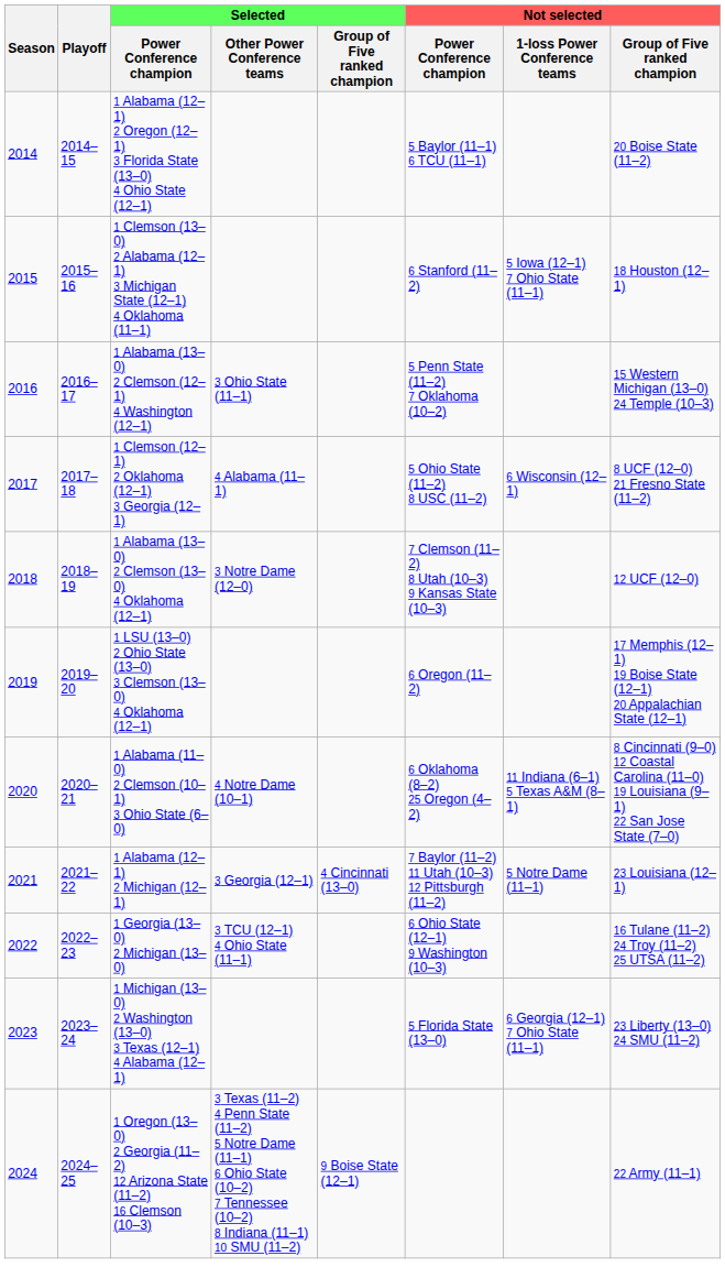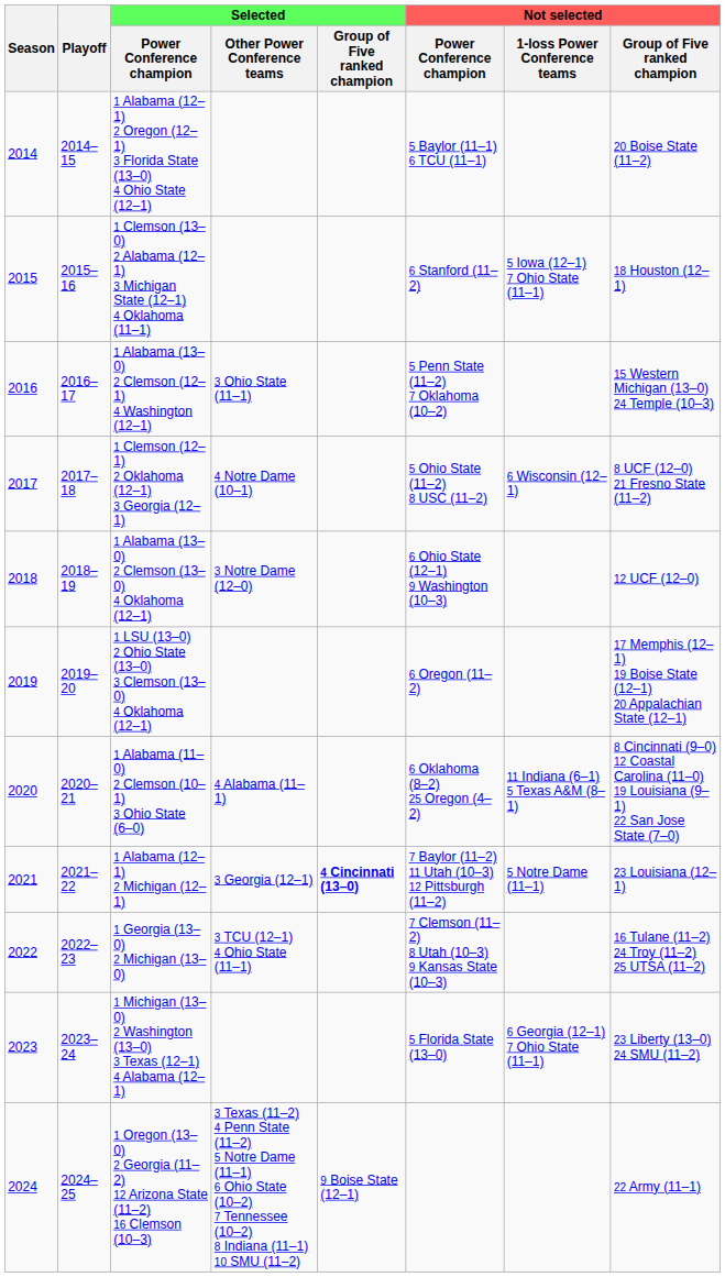 <table class="wikitable">
 <tr>
 <th rowspan=2>Season</th>
 <th rowspan=2>Playoff</th>
 <th style='background: #5CFF5C;' colspan=3>Selected</th>
 <th style='background: #FF5C5C; ' colspan=3>Not selected</th>
 </tr>
 <tr>
 <th>Power Conference<br> champion</th>
 <th>Other Power Conference<br>teams</th>
 <th>Group of Five<br> ranked champion</th>
 <th>Power Conference<br> champion</th>
 <th>1-loss Power Conference<br>teams</th>
 <th>Group of Five<br> ranked champion</th>
 </tr>
 <tr>
 <td><a href='#'>2014</a></td>
 <td><a href='#'>2014–15</a></td>
 <td><a href='#'><small>1</small> Alabama (12–1)</a> <br> <a href='#'><small>2</small> Oregon (12–1)</a> <br> <a href='#'><small>3</small> Florida State (13–0)</a> <br> <a href='#'><small>4</small> Ohio State (12–1)</a></td>
 <td></td>
 <td></td>
 <td><a href='#'><small>5</small> Baylor (11–1)</a> <br> <a href='#'><small>6</small> TCU (11–1)</a></td>
 <td></td>
 <td><a href='#'><small>20</small> Boise State (11–2)</a></td>
 </tr>
 <tr>
 <td><a href='#'>2015</a></td>
 <td><a href='#'>2015–16</a></td>
 <td><a href='#'><small>1</small> Clemson (13–0)</a> <br> <a href='#'><small>2</small> Alabama (12–1)</a> <br> <a href='#'><small>3</small> Michigan State (12–1)</a> <br> <a href='#'><small>4</small> Oklahoma (11–1)</a></td>
 <td></td>
 <td></td>
 <td><a href='#'><small>6</small> Stanford (11–2)</a></td>
 <td><a href='#'><small>5</small> Iowa (12–1)</a> <br> <a href='#'><small>7</small> Ohio State (11–1)</a></td>
 <td><a href='#'><small>18</small> Houston (12–1)</a></td>
 </tr>
 <tr>
 <td><a href='#'>2016</a></td>
 <td><a href='#'>2016–17</a></td>
 <td><a href='#'><small>1</small> Alabama (13–0)</a> <br> <a href='#'><small>2</small> Clemson (12–1)</a> <br> <a href='#'><small>4</small> Washington (12–1)</a></td>
 <td><a href='#'><small>3</small> Ohio State (11–1)</a></td>
 <td></td>
 <td><a href='#'><small>5</small> Penn State (11–2)</a> <br> <a href='#'><small>7</small> Oklahoma (10–2)</a></td>
 <td></td>
 <td><a href='#'><small>15</small> Western Michigan (13–0)</a> <br> <a href='#'><small>24</small> Temple (10–3)</a></td>
 </tr>
 <tr>
 <td><a href='#'>2017</a></td>
 <td><a href='#'>2017–18</a></td>
 <td><a href='#'><small>1</small> Clemson (12–1)</a> <br> <a href='#'><small>2</small> Oklahoma (12–1)</a> <br> <a href='#'><small>3</small> Georgia (12–1)</a></td>
-<td><a href='#'><small>4</small> Alabama (11–1)</a></td>
+<td><a href='#'><small>4</small> Notre Dame (10–1)</a></td>
 <td></td>
 <td><a href='#'><small>5</small> Ohio State (11–2)</a> <br> <a href='#'><small>8</small> USC (11–2)</a></td>
 <td><a href='#'><small>6</small> Wisconsin (12–1)</a></td>
 <td><a href='#'><small>8</small> UCF (12–0)</a> <br> <a href='#'><small>21</small> Fresno State (11–2)</a></td>
 </tr>
 <tr>
 <td><a href='#'>2018</a></td>
 <td><a href='#'>2018–19</a></td>
 <td><a href='#'><small>1</small> Alabama (13–0)</a> <br> <a href='#'><small>2</small> Clemson (13–0)</a> <br> <a href='#'><small>4</small> Oklahoma (12–1)</a></td>
 <td><a href='#'><small>3</small> Notre Dame (12–0)</a></td>
 <td></td>
-<td><a href='#'><small>7</small> Clemson (11–2)</a><br><a href='#'><small>8</small> Utah (10–3)</a><br><a href='#'><small>9</small> Kansas State (10–3)</a></td>
+<td><a href='#'><small>6</small> Ohio State (12–1)</a> <br> <a href='#'><small>9</small> Washington (10–3)</a></td>
 <td></td>
 <td><a href='#'><small>12</small> UCF (12–0)</a></td>
 </tr>
 <tr>
 <td><a href='#'>2019</a></td>
 <td><a href='#'>2019–20</a></td>
 <td><a href='#'><small>1</small> LSU (13–0)</a> <br> <a href='#'><small>2</small> Ohio State (13–0)</a> <br> <a href='#'><small>3</small> Clemson (13–0)</a> <br> <a href='#'><small>4</small> Oklahoma (12–1)</a></td>
 <td></td>
 <td></td>
 <td><a href='#'><small>6</small> Oregon (11–2)</a></td>
 <td></td>
 <td><a href='#'><small>17</small> Memphis (12–1)</a> <br> <a href='#'><small>19</small> Boise State (12–1)</a> <br> <a href='#'><small>20</small> Appalachian State (12–1)</a></td>
 </tr>
 <tr>
 <td><a href='#'>2020</a></td>
 <td><a href='#'>2020–21</a></td>
 <td><a href='#'><small>1</small> Alabama (11–0)</a> <br> <a href='#'><small>2</small> Clemson (10–1)</a> <br> <a href='#'><small>3</small> Ohio State (6–0)</a></td>
-<td><a href='#'><small>4</small> Notre Dame (10–1)</a></td>
+<td><a href='#'><small>4</small> Alabama (11–1)</a></td>
 <td></td>
 <td><a href='#'><small>6</small> Oklahoma (8–2)</a> <br> <a href='#'><small>25</small> Oregon (4–2)</a></td>
 <td><a href='#'><small>11</small> Indiana (6–1)</a> <br><a href='#'><small>5</small> Texas A&M (8–1)</a></td>
 <td><a href='#'><small>8</small> Cincinnati (9–0)</a> <br> <a href='#'><small>12</small> Coastal Carolina (11–0)</a> <br> <a href='#'><small>19</small> Louisiana (9–1)</a> <br> <a href='#'><small>22</small> San Jose State (7–0)</a></td>
 </tr>
 <tr>
 <td><a href='#'>2021</a></td>
 <td><a href='#'>2021–22</a></td>
 <td><a href='#'><small>1</small> Alabama (12–1)</a> <br> <a href='#'><small>2</small> Michigan (12–1)</a></td>
 <td><a href='#'><small>3</small> Georgia (12–1)</a></td>
-<td><a href='#'><small>4</small> Cincinnati (13–0)</a></td>
+<td><strong><a href='#'><small>4</small> Cincinnati (13–0)</a></strong></td>
 <td><a href='#'><small>7</small> Baylor (11–2)</a> <br> <a href='#'><small>11</small> Utah (10–3)</a> <br> <a href='#'><small>12</small> Pittsburgh (11–2)</a></td>
 <td><a href='#'><small>5</small> Notre Dame (11–1)</a></td>
 <td><a href='#'><small>23</small> Louisiana (12–1)</a></td>
 </tr>
 <tr>
 <td><a href='#'>2022</a></td>
 <td><a href='#'>2022–23</a></td>
 <td><a href='#'><small>1</small> Georgia (13–0)</a> <br> <a href='#'><small>2</small> Michigan (13–0)</a></td>
 <td><a href='#'><small>3</small> TCU (12–1)</a> <br> <a href='#'><small>4</small> Ohio State (11–1)</a></td>
 <td></td>
-<td><a href='#'><small>6</small> Ohio State (12–1)</a> <br> <a href='#'><small>9</small> Washington (10–3)</a></td>
+<td><a href='#'><small>7</small> Clemson (11–2)</a><br><a href='#'><small>8</small> Utah (10–3)</a><br><a href='#'><small>9</small> Kansas State (10–3)</a></td>
 <td></td>
 <td><a href='#'><small>16</small> Tulane (11–2)</a><br><a href='#'><small>24</small> Troy (11–2)</a><br><a href='#'><small>25</small> UTSA (11–2)</a></td>
 </tr>
 <tr>
 <td><a href='#'>2023</a></td>
 <td><a href='#'>2023–24</a></td>
 <td><a href='#'><small>1</small> Michigan (13–0)</a> <br> <a href='#'><small>2</small> Washington (13–0)</a> <br> <a href='#'><small>3</small> Texas (12–1)</a> <br> <a href='#'><small>4</small> Alabama (12–1)</a></td>
 <td></td>
 <td></td>
 <td><a href='#'><small>5</small> Florida State (13–0)</a></td>
 <td><a href='#'><small>6</small> Georgia (12–1)</a> <br> <a href='#'><small>7</small> Ohio State (11–1)</a></td>
 <td><a href='#'><small>23</small> Liberty (13–0)</a> <br> <a href='#'><small>24</small> SMU (11–2)</a></td>
 </tr>
 <tr>
 <td><a href='#'>2024</a></td>
 <td><a href='#'>2024–25</a></td>
 <td><a href='#'><small>1</small> Oregon (13–0)</a> <br> <a href='#'><small>2</small> Georgia (11–2)</a> <br> <a href='#'><small>12</small> Arizona State (11–2)</a> <br> <a href='#'><small>16</small> Clemson (10–3)</a></td>
 <td><a href='#'><small>3</small> Texas (11–2)</a> <br> <a href='#'><small>4</small> Penn State (11–2)</a> <br> <a href='#'><small>5</small> Notre Dame (11–1)</a> <br> <a href='#'><small>6</small> Ohio State (10–2)</a> <br> <a href='#'><small>7</small> Tennessee (10–2)</a> <br> <a href='#'><small>8</small> Indiana (11–1)</a> <br> <a href='#'><small>10</small> SMU (11–2)</a></td>
 <td><a href='#'><small>9</small> Boise State (12–1)</a></td>
 <td></td>
 <td></td>
 <td><a href='#'><small>22</small> Army (11–1)</a></td>
 </tr>
 </table>
